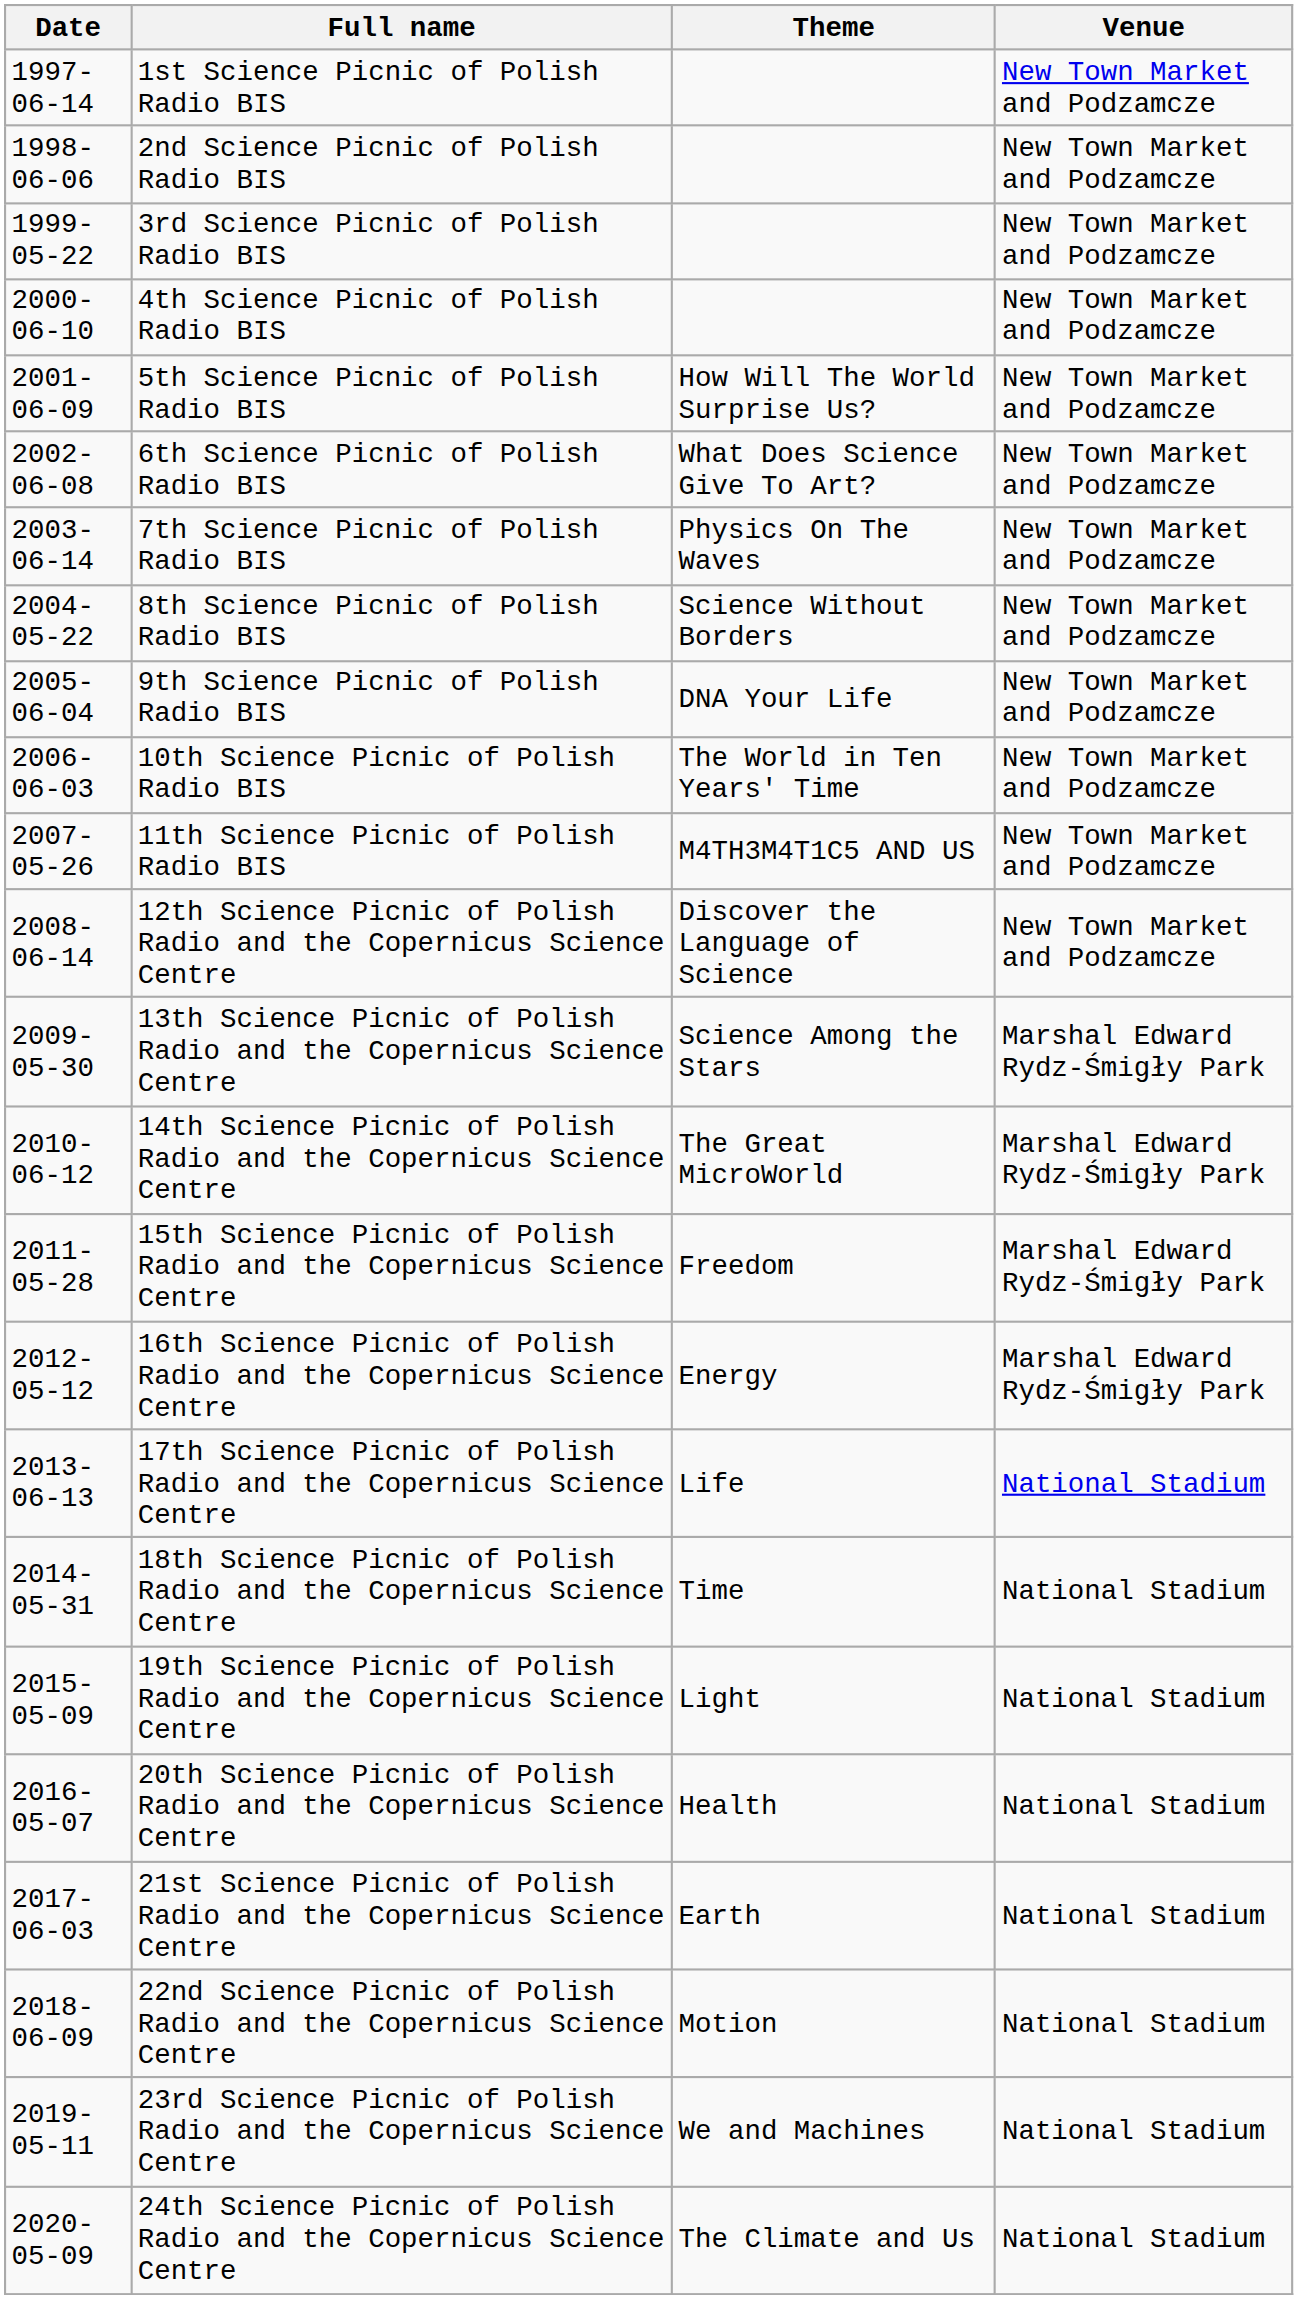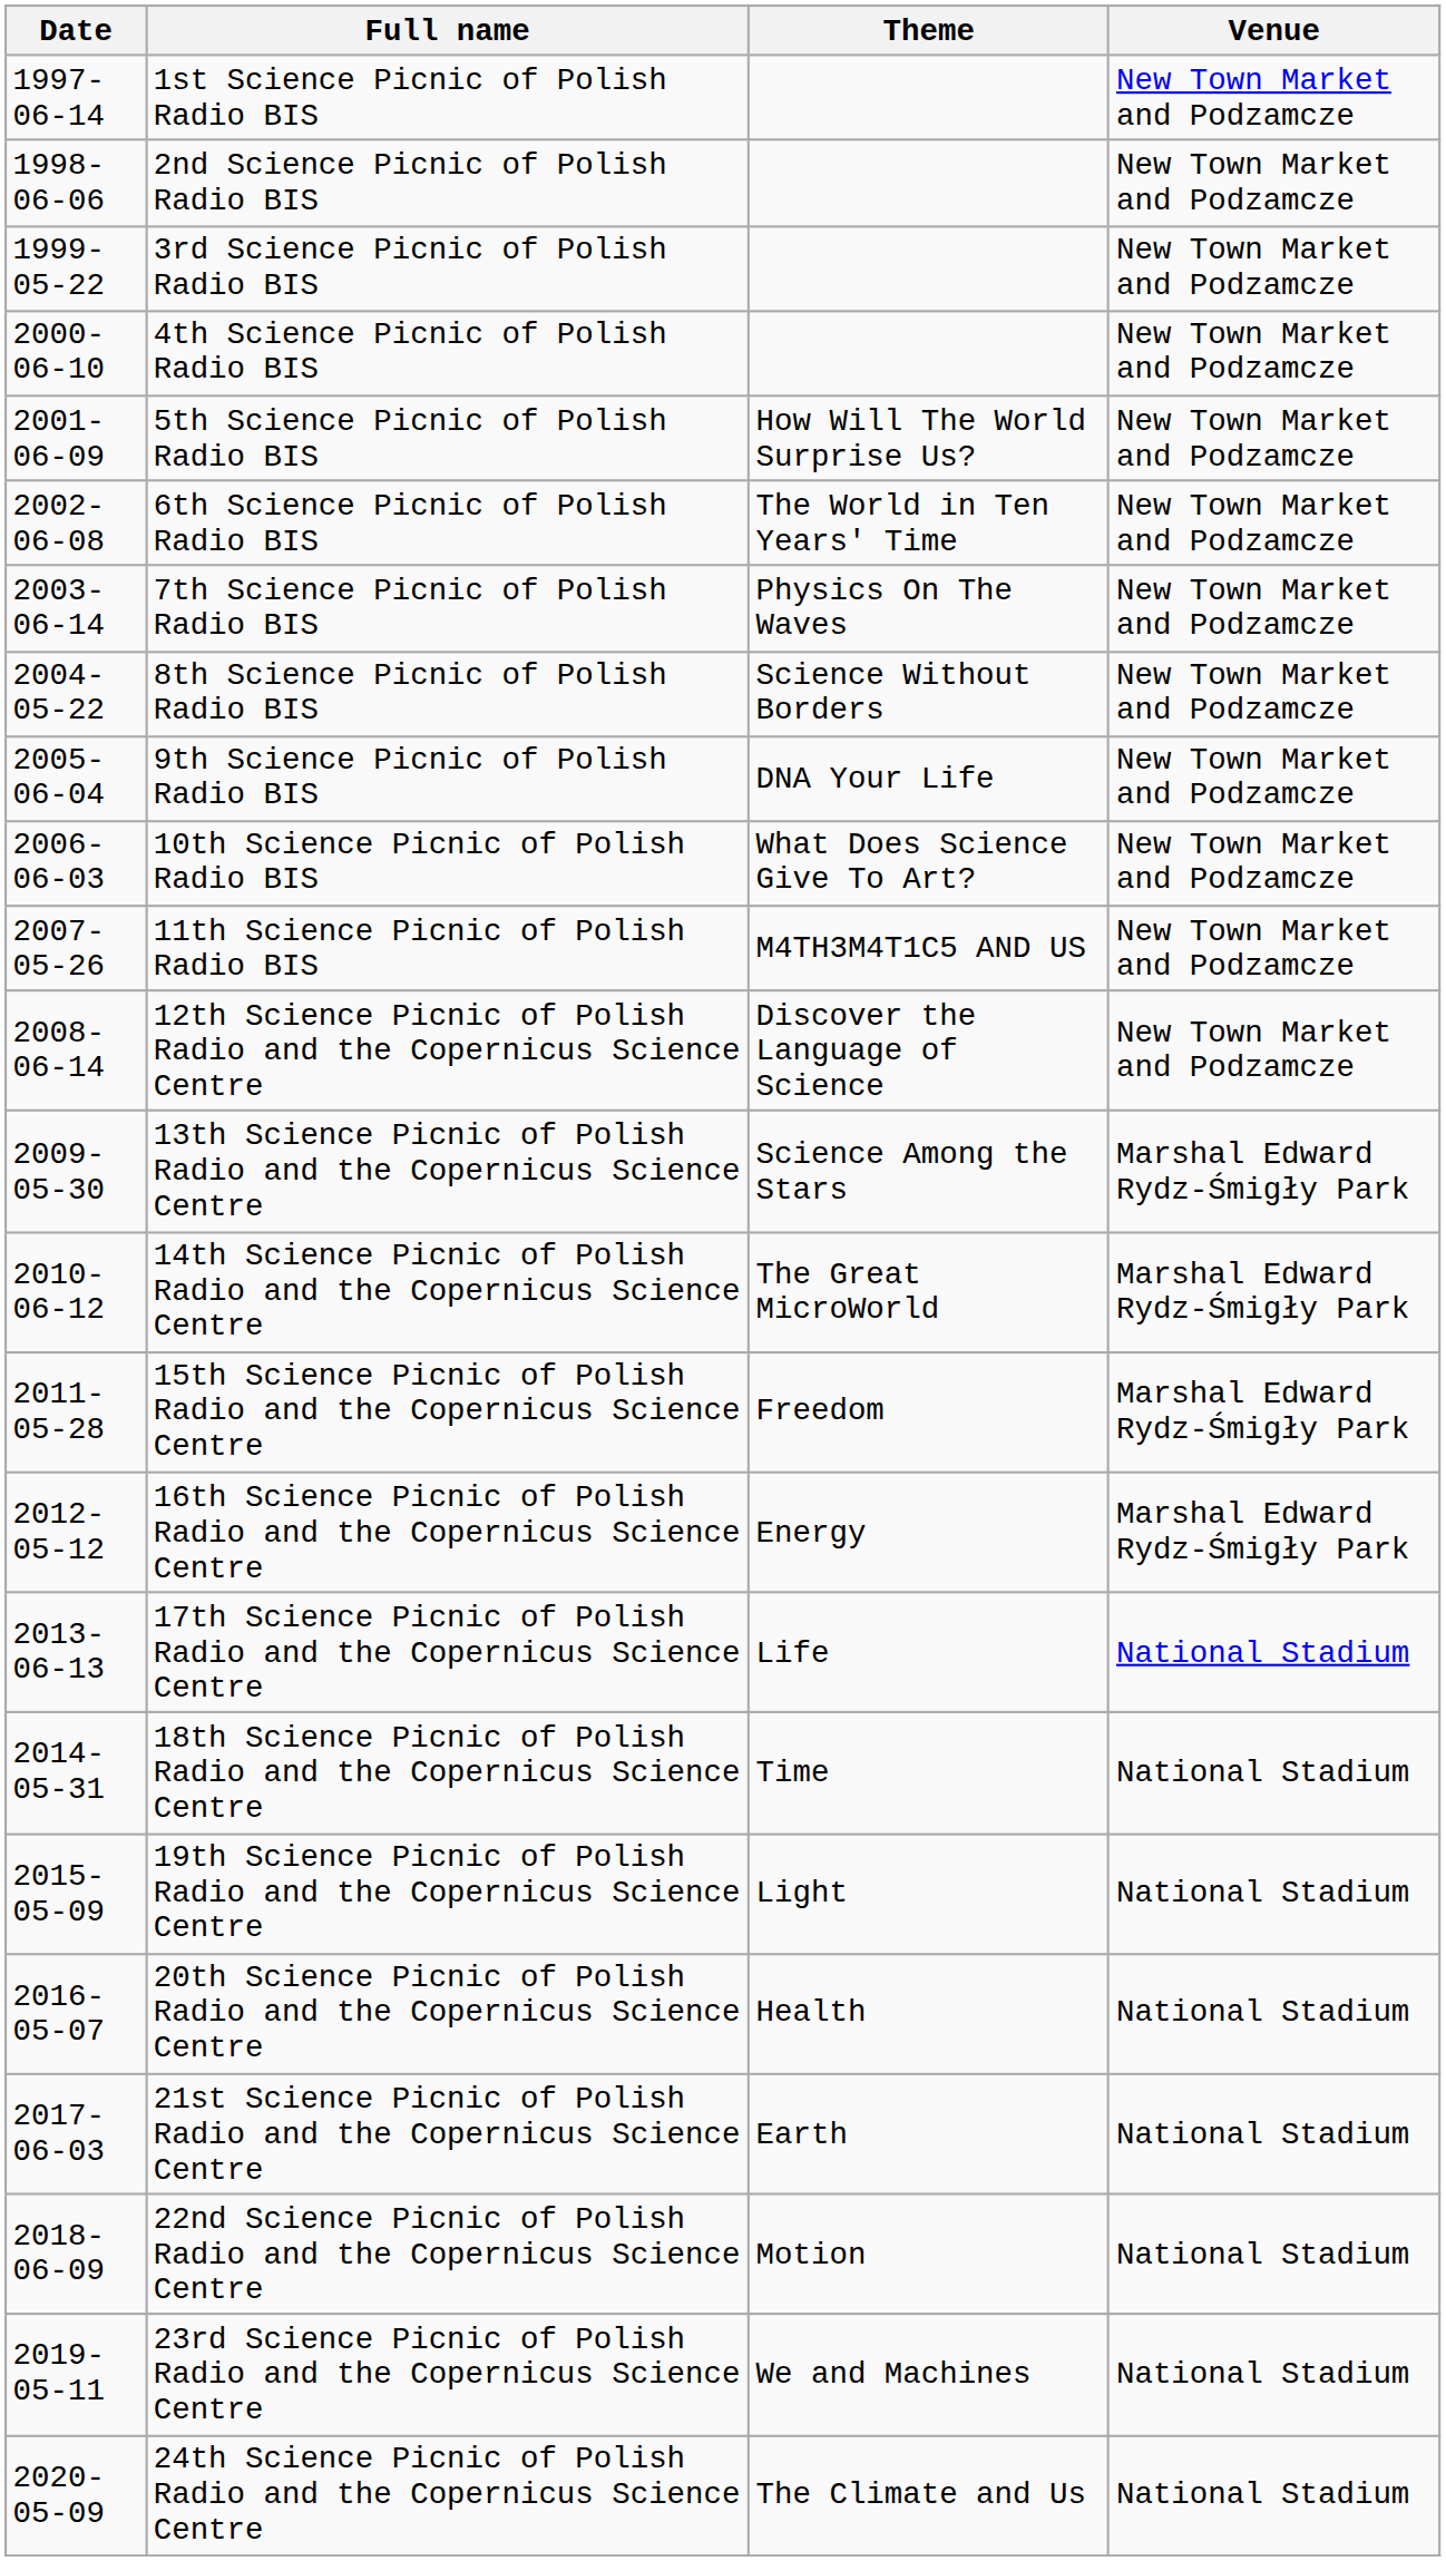 <table class="wikitable">
 <tr>
 <th>Date</th>
 <th>Full name</th>
 <th>Theme</th>
 <th>Venue</th>
 </tr>
 <tr>
 <td>1997-06-14</td>
 <td>1st Science Picnic of Polish Radio BIS</td>
 <td></td>
 <td><a href='#'>New Town Market</a> and Podzamcze</td>
 </tr>
 <tr>
 <td>1998-06-06</td>
 <td>2nd Science Picnic of Polish Radio BIS</td>
 <td></td>
 <td>New Town Market and Podzamcze</td>
 </tr>
 <tr>
 <td>1999-05-22</td>
 <td>3rd Science Picnic of Polish Radio BIS</td>
 <td></td>
 <td>New Town Market and Podzamcze</td>
 </tr>
 <tr>
 <td>2000-06-10</td>
 <td>4th Science Picnic of Polish Radio BIS</td>
 <td></td>
 <td>New Town Market and Podzamcze</td>
 </tr>
 <tr>
 <td>2001-06-09</td>
 <td>5th Science Picnic of Polish Radio BIS</td>
 <td>How Will The World Surprise Us?</td>
 <td>New Town Market and Podzamcze</td>
 </tr>
 <tr>
 <td>2002-06-08</td>
 <td>6th Science Picnic of Polish Radio BIS</td>
-<td>What Does Science Give To Art?</td>
+<td>The World in Ten Years' Time</td>
 <td>New Town Market and Podzamcze</td>
 </tr>
 <tr>
 <td>2003-06-14</td>
 <td>7th Science Picnic of Polish Radio BIS</td>
 <td>Physics On The Waves</td>
 <td>New Town Market and Podzamcze</td>
 </tr>
 <tr>
 <td>2004-05-22</td>
 <td>8th Science Picnic of Polish Radio BIS</td>
 <td>Science Without Borders</td>
 <td>New Town Market and Podzamcze</td>
 </tr>
 <tr>
 <td>2005-06-04</td>
 <td>9th Science Picnic of Polish Radio BIS</td>
 <td>DNA Your Life</td>
 <td>New Town Market and Podzamcze</td>
 </tr>
 <tr>
 <td>2006-06-03</td>
 <td>10th Science Picnic of Polish Radio BIS</td>
-<td>The World in Ten Years' Time</td>
+<td>What Does Science Give To Art?</td>
 <td>New Town Market and Podzamcze</td>
 </tr>
 <tr>
 <td>2007-05-26</td>
 <td>11th Science Picnic of Polish Radio BIS</td>
 <td>M4TH3M4T1C5 AND US</td>
 <td>New Town Market and Podzamcze</td>
 </tr>
 <tr>
 <td>2008-06-14</td>
 <td>12th Science Picnic of Polish Radio and the Copernicus Science Centre</td>
 <td>Discover the Language of Science</td>
 <td>New Town Market and Podzamcze</td>
 </tr>
 <tr>
 <td>2009-05-30</td>
 <td>13th Science Picnic of Polish Radio and the Copernicus Science Centre</td>
 <td>Science Among the Stars</td>
 <td>Marshal Edward Rydz-Śmigły Park</td>
 </tr>
 <tr>
 <td>2010-06-12</td>
 <td>14th Science Picnic of Polish Radio and the Copernicus Science Centre</td>
 <td>The Great MicroWorld</td>
 <td>Marshal Edward Rydz-Śmigły Park</td>
 </tr>
 <tr>
 <td>2011-05-28</td>
 <td>15th Science Picnic of Polish Radio and the Copernicus Science Centre</td>
 <td>Freedom</td>
 <td>Marshal Edward Rydz-Śmigły Park</td>
 </tr>
 <tr>
 <td>2012-05-12</td>
 <td>16th Science Picnic of Polish Radio and the Copernicus Science Centre</td>
 <td>Energy</td>
 <td>Marshal Edward Rydz-Śmigły Park</td>
 </tr>
 <tr>
 <td>2013-06-13</td>
 <td>17th Science Picnic of Polish Radio and the Copernicus Science Centre</td>
 <td>Life</td>
 <td><a href='#'>National Stadium</a></td>
 </tr>
 <tr>
 <td>2014-05-31</td>
 <td>18th Science Picnic of Polish Radio and the Copernicus Science Centre</td>
 <td>Time</td>
 <td>National Stadium</td>
 </tr>
 <tr>
 <td>2015-05-09</td>
 <td>19th Science Picnic of Polish Radio and the Copernicus Science Centre</td>
 <td>Light</td>
 <td>National Stadium</td>
 </tr>
 <tr>
 <td>2016-05-07</td>
 <td>20th Science Picnic of Polish Radio and the Copernicus Science Centre</td>
 <td>Health</td>
 <td>National Stadium</td>
 </tr>
 <tr>
 <td>2017-06-03</td>
 <td>21st Science Picnic of Polish Radio and the Copernicus Science Centre</td>
 <td>Earth</td>
 <td>National Stadium</td>
 </tr>
 <tr>
 <td>2018-06-09</td>
 <td>22nd Science Picnic of Polish Radio and the Copernicus Science Centre</td>
 <td>Motion</td>
 <td>National Stadium</td>
 </tr>
 <tr>
 <td>2019-05-11</td>
 <td>23rd Science Picnic of Polish Radio and the Copernicus Science Centre</td>
 <td>We and Machines</td>
 <td>National Stadium</td>
 </tr>
 <tr>
 <td>2020-05-09</td>
 <td>24th Science Picnic of Polish Radio and the Copernicus Science Centre</td>
 <td>The Climate and Us</td>
 <td>National Stadium</td>
 </tr>
 <tr>
 </tr>
 </table>
